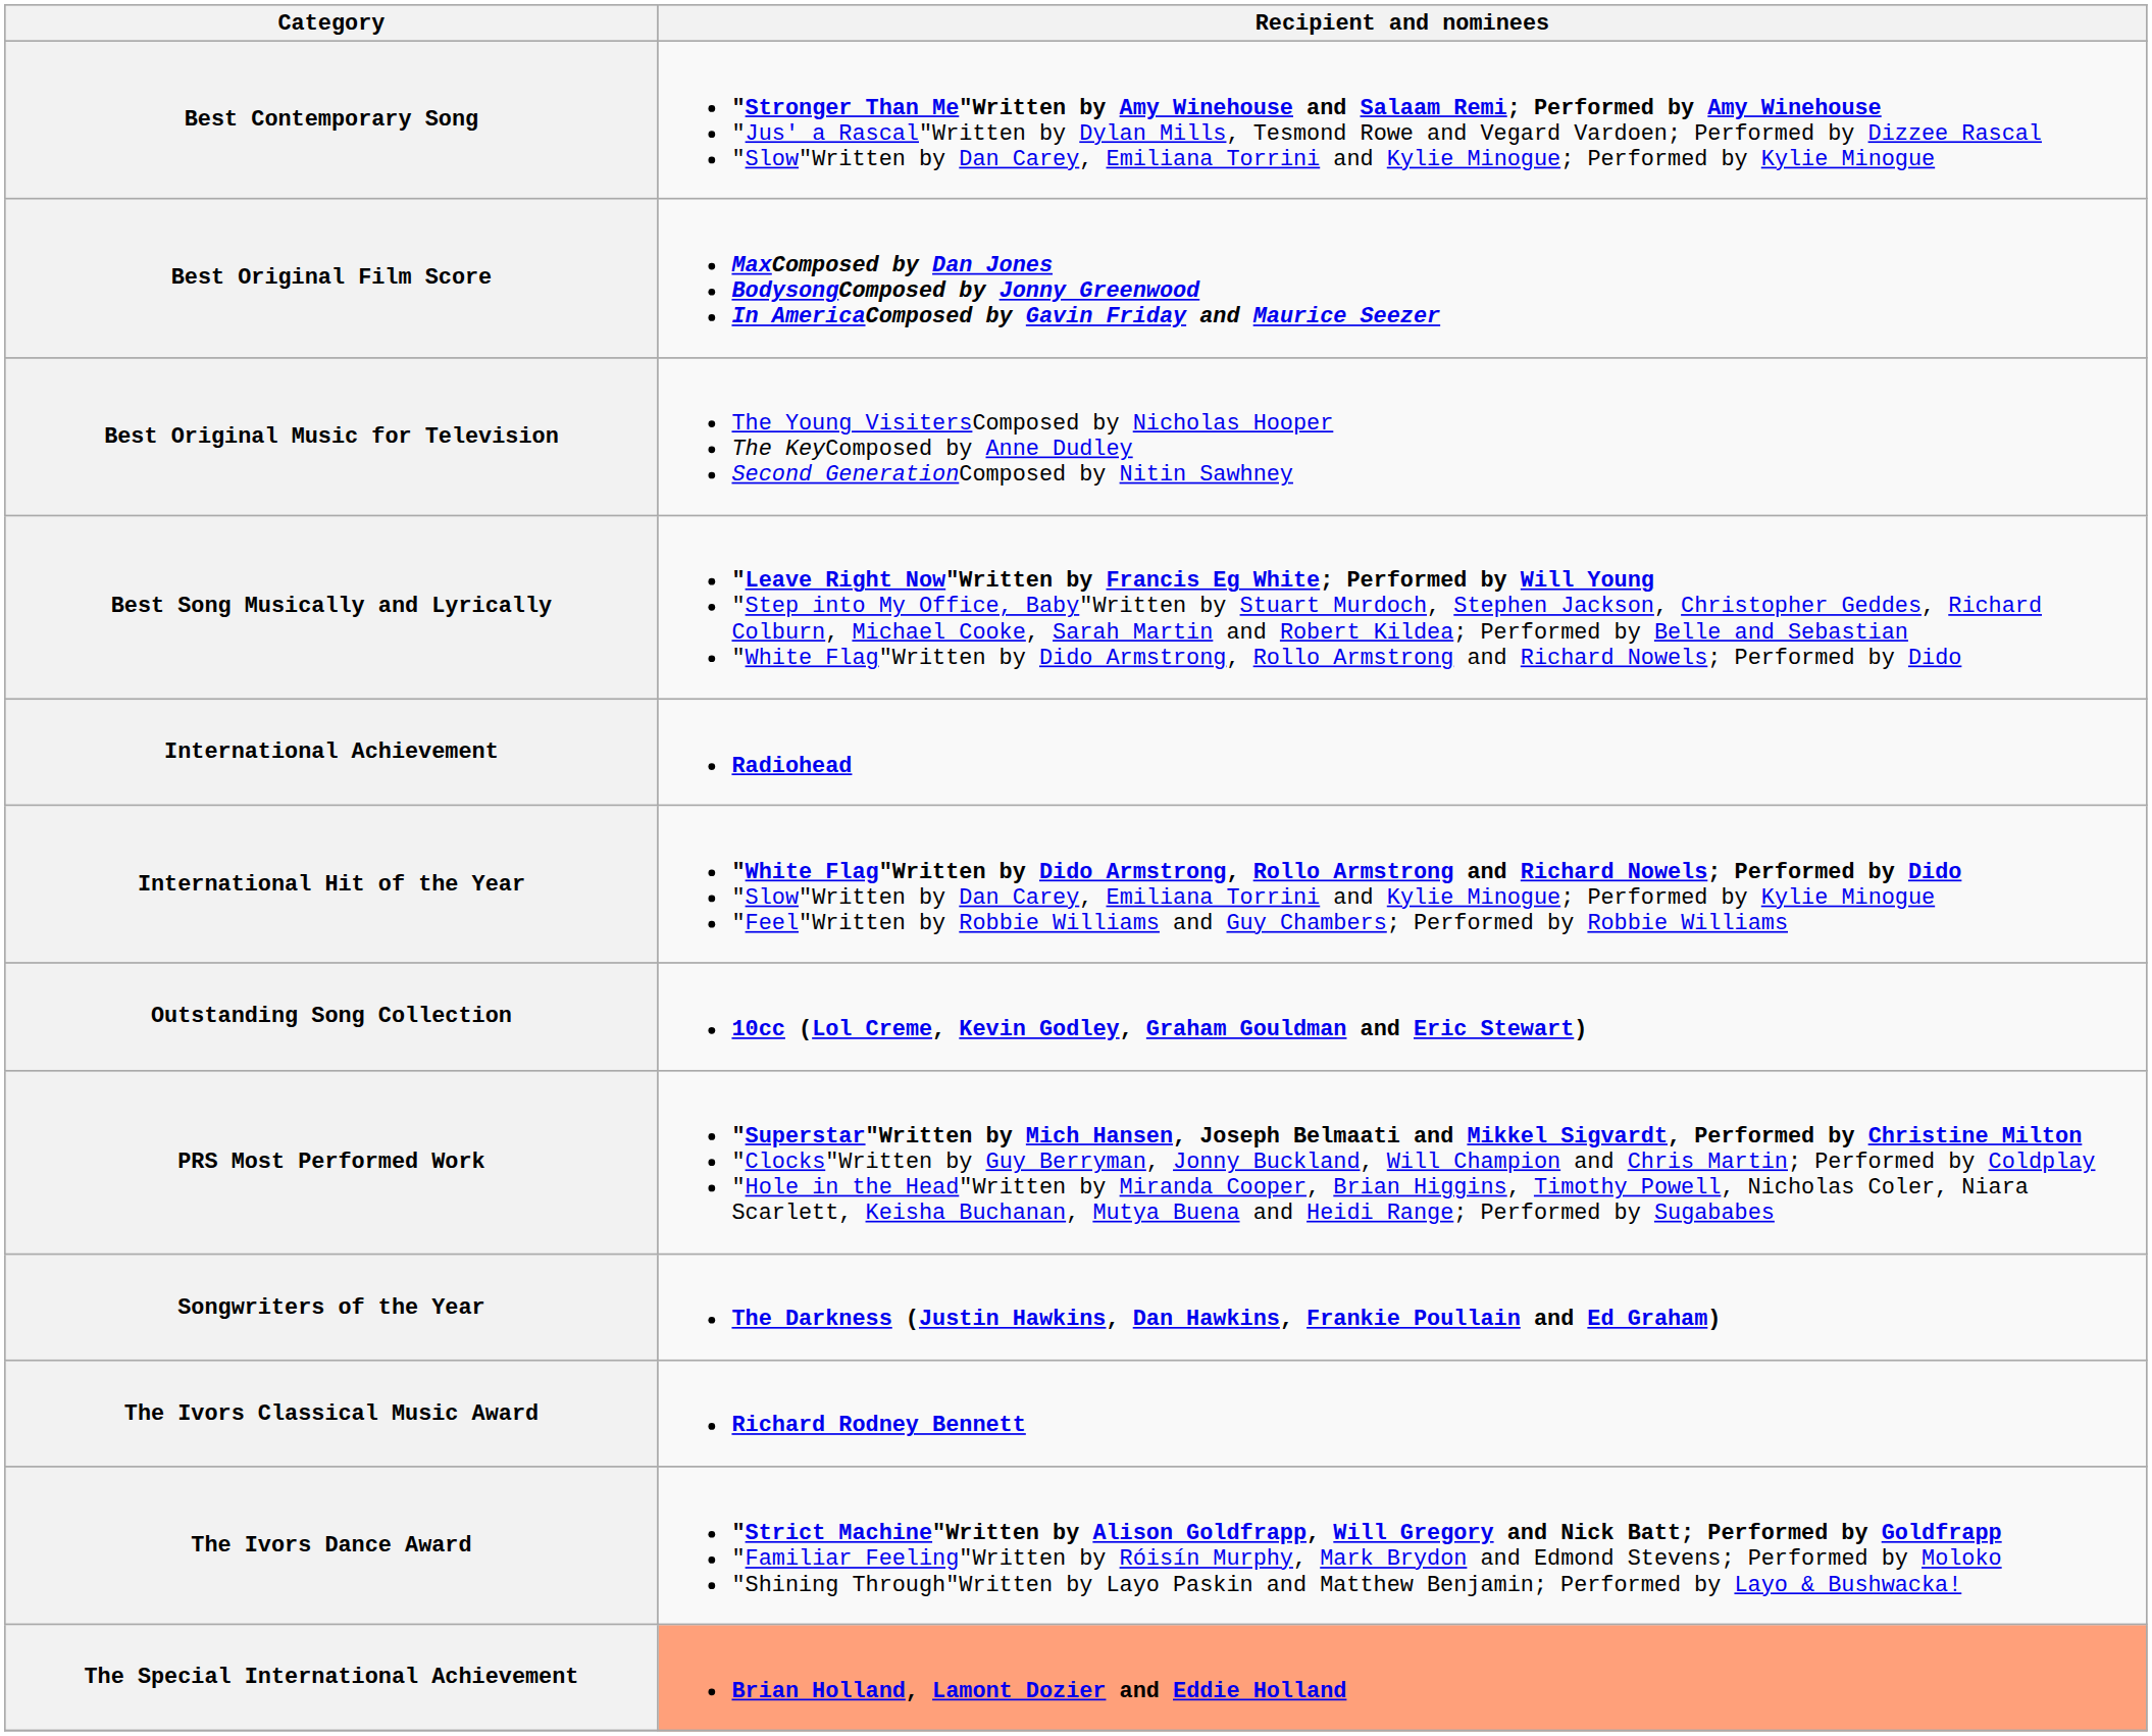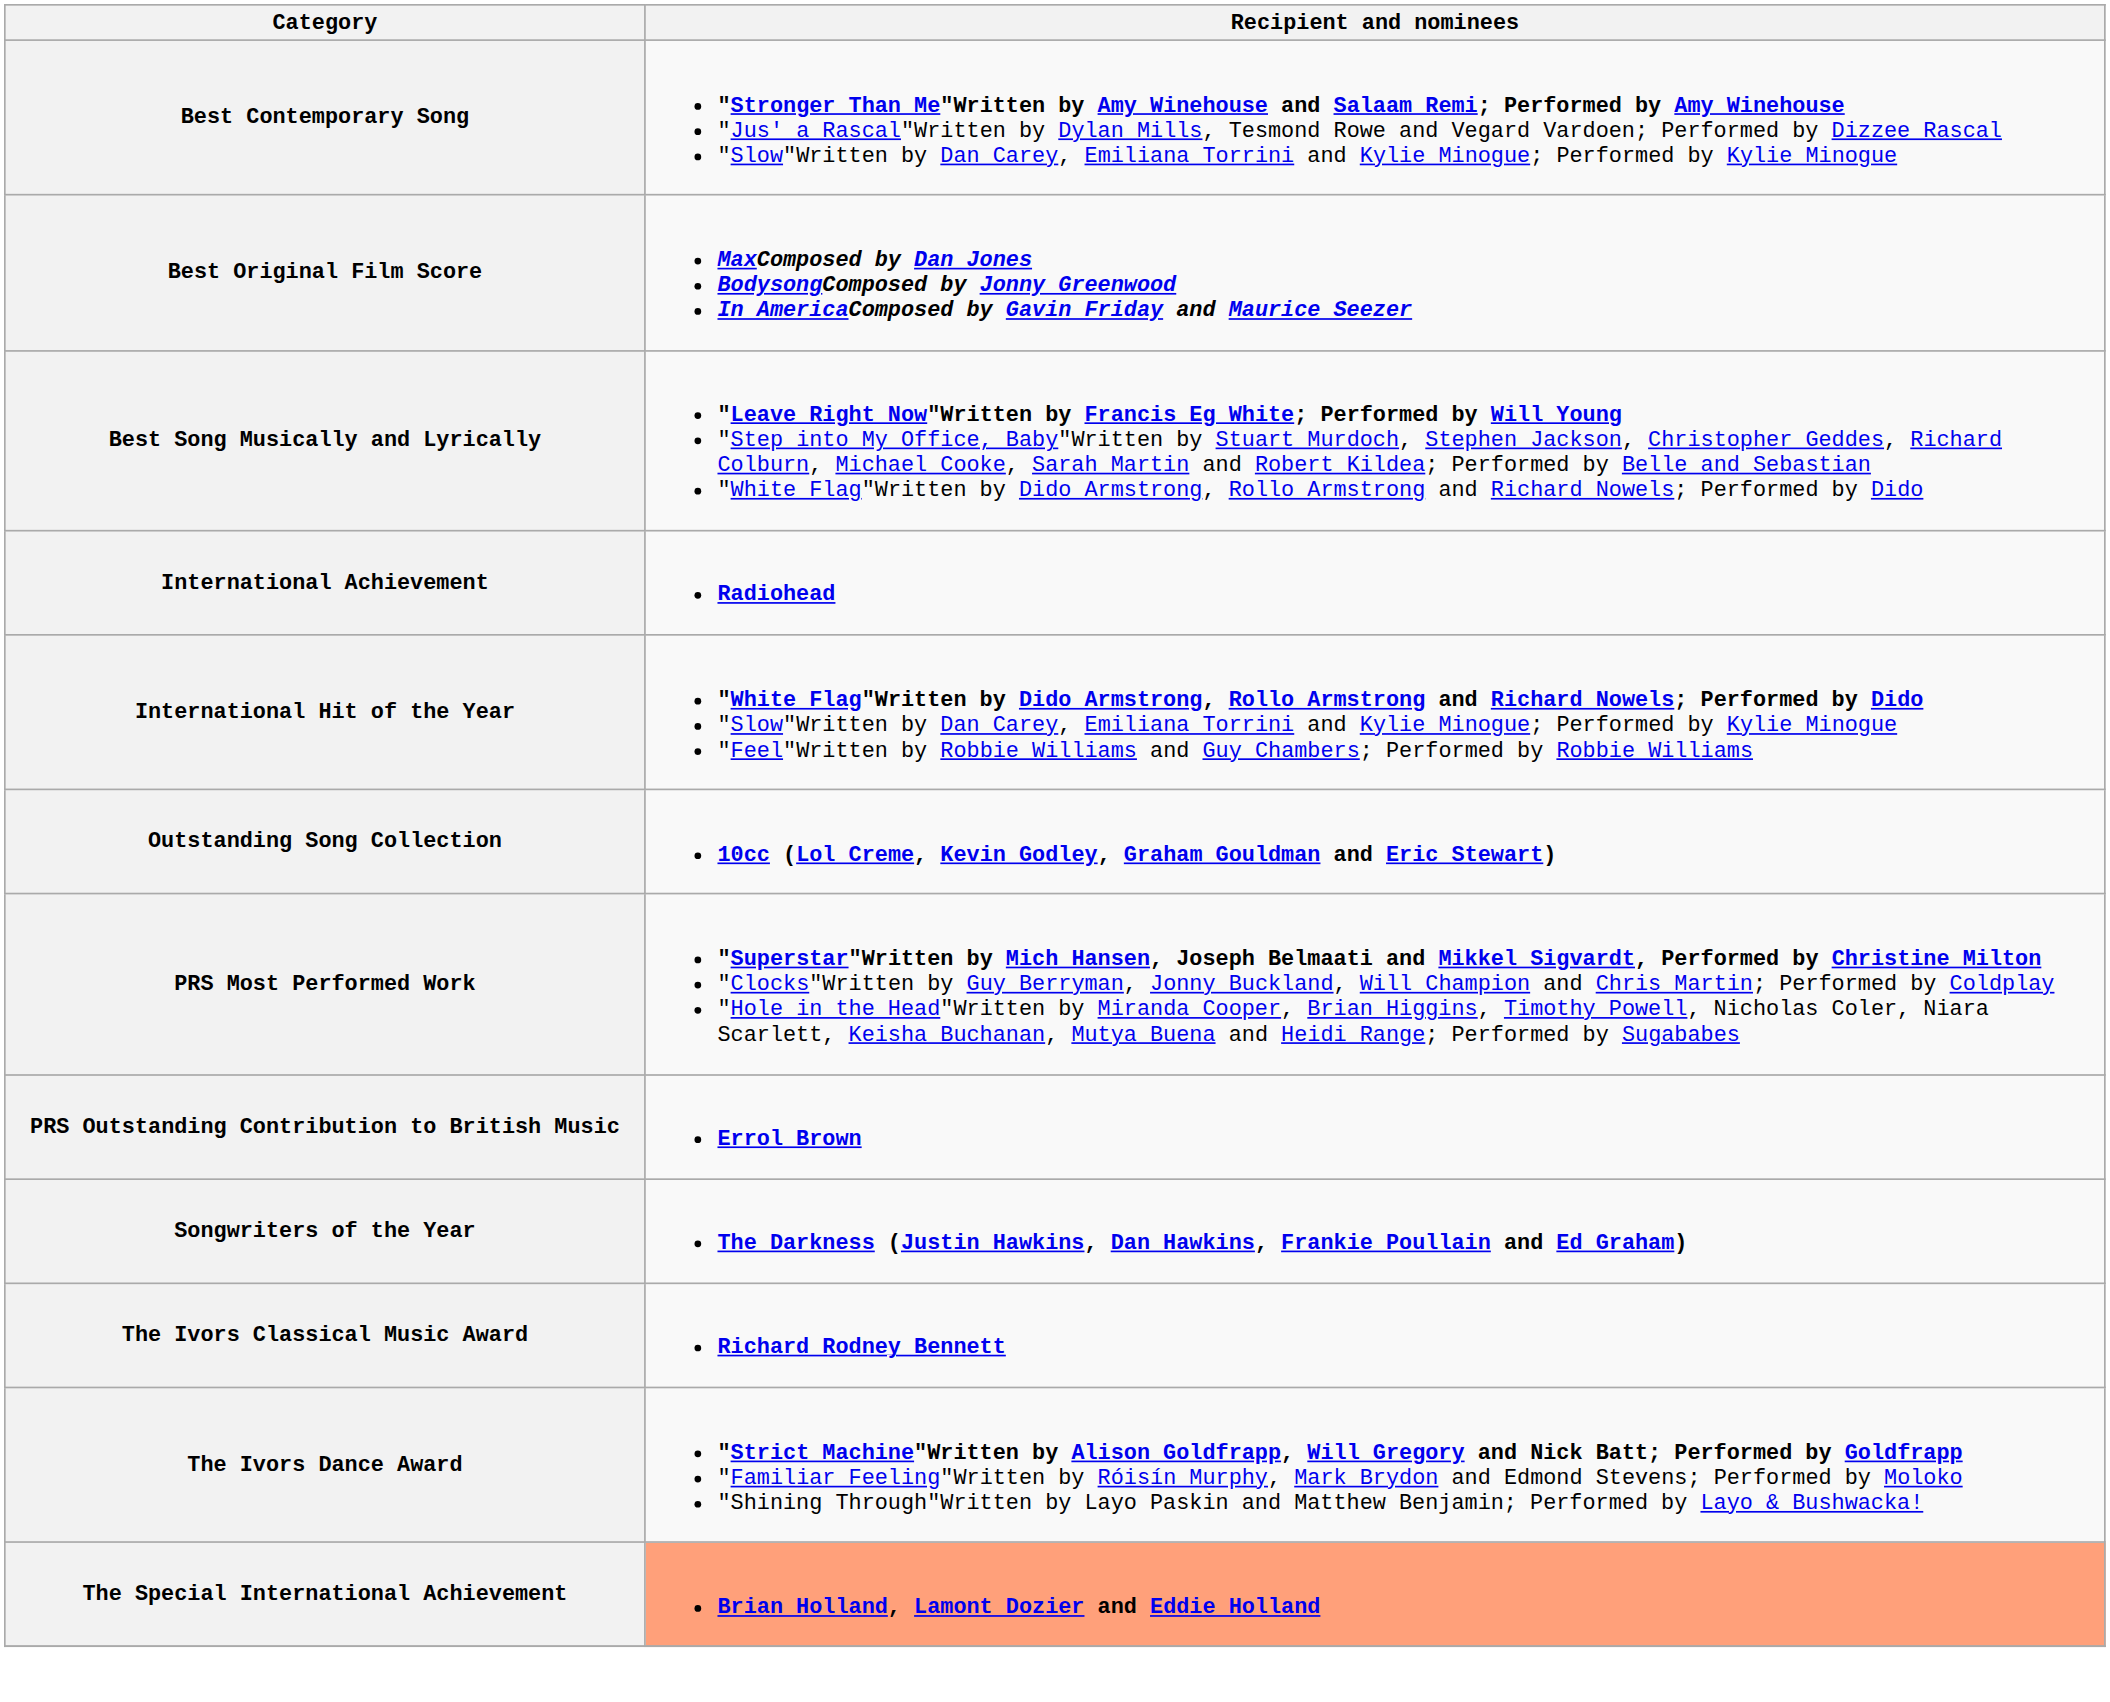 <table class="wikitable">
 <tr>
 <th width="25%">Category</th>
 <th width="57%">Recipient and nominees</th>
 </tr>
 <tr>
 <th scope="row">Best Contemporary Song</th>
 <td><br><ul><li><strong>"<a href='#'>Stronger Than Me</a>"Written by <a href='#'>Amy Winehouse</a> and <a href='#'>Salaam Remi</a>; Performed by <a href='#'>Amy Winehouse</a></strong></li><li>"<a href='#'>Jus' a Rascal</a>"Written by <a href='#'>Dylan Mills</a>, Tesmond Rowe and Vegard Vardoen; Performed by <a href='#'>Dizzee Rascal</a></li><li>"<a href='#'>Slow</a>"Written by <a href='#'>Dan Carey</a>, <a href='#'>Emiliana Torrini</a> and <a href='#'>Kylie Minogue</a>; Performed by <a href='#'>Kylie Minogue</a></li></ul></td>
 </tr>
 <tr>
 <th scope="row">Best Original Film Score</th>
 <td><br><ul><li><strong><em><a href='#'>Max</a><em>Composed by <a href='#'>Dan Jones</a><strong></li><li></em><a href='#'>Bodysong</a><em>Composed by <a href='#'>Jonny Greenwood</a></li><li></em><a href='#'>In America</a><em>Composed by <a href='#'>Gavin Friday</a> and <a href='#'>Maurice Seezer</a></li></ul></td>
-</tr>
-<tr>
-<th scope="row">Best Original Music for Television</th>
-<td><br><ul><li></em></strong><a href='#'>The Young Visiters</a></em>Composed by <a href='#'>Nicholas Hooper</a></strong></li><li><em>The Key</em>Composed by <a href='#'>Anne Dudley</a></li><li><em><a href='#'>Second Generation</a></em>Composed by <a href='#'>Nitin Sawhney</a></li></ul></td>
 </tr>
 <tr>
 <th scope="row">Best Song Musically and Lyrically</th>
 <td><br><ul><li><strong>"<a href='#'>Leave Right Now</a>"Written by <a href='#'>Francis Eg White</a>; Performed by <a href='#'>Will Young</a></strong></li><li>"<a href='#'>Step into My Office, Baby</a>"Written by <a href='#'>Stuart Murdoch</a>, <a href='#'>Stephen Jackson</a>, <a href='#'>Christopher Geddes</a>, <a href='#'>Richard Colburn</a>, <a href='#'>Michael Cooke</a>, <a href='#'>Sarah Martin</a> and <a href='#'>Robert Kildea</a>; Performed by <a href='#'>Belle and Sebastian</a></li><li>"<a href='#'>White Flag</a>"Written by <a href='#'>Dido Armstrong</a>, <a href='#'>Rollo Armstrong</a> and <a href='#'>Richard Nowels</a>; Performed by <a href='#'>Dido</a></li></ul></td>
 </tr>
 <tr>
 <th scope="row">International Achievement</th>
 <td><br><ul><li><strong><a href='#'>Radiohead</a></strong></li></ul></td>
 </tr>
 <tr>
 <th scope="row">International Hit of the Year</th>
 <td><br><ul><li><strong>"<a href='#'>White Flag</a>"Written by <a href='#'>Dido Armstrong</a>, <a href='#'>Rollo Armstrong</a> and <a href='#'>Richard Nowels</a>; Performed by <a href='#'>Dido</a></strong></li><li>"<a href='#'>Slow</a>"Written by <a href='#'>Dan Carey</a>, <a href='#'>Emiliana Torrini</a> and <a href='#'>Kylie Minogue</a>; Performed by <a href='#'>Kylie Minogue</a></li><li>"<a href='#'>Feel</a>"Written by <a href='#'>Robbie Williams</a> and <a href='#'>Guy Chambers</a>; Performed by <a href='#'>Robbie Williams</a></li></ul></td>
 </tr>
 <tr>
 <th scope="row">Outstanding Song Collection</th>
 <td><br><ul><li><strong><a href='#'>10cc</a> (<a href='#'>Lol Creme</a>, <a href='#'>Kevin Godley</a>, <a href='#'>Graham Gouldman</a> and <a href='#'>Eric Stewart</a>)</strong></li></ul></td>
 </tr>
 <tr>
 <th scope="row">PRS Most Performed Work</th>
 <td><br><ul><li><strong>"<a href='#'>Superstar</a>"Written by <a href='#'>Mich Hansen</a>, Joseph Belmaati and <a href='#'>Mikkel Sigvardt</a>, Performed by <a href='#'>Christine Milton</a></strong></li><li>"<a href='#'>Clocks</a>"Written by <a href='#'>Guy Berryman</a>, <a href='#'>Jonny Buckland</a>, <a href='#'>Will Champion</a> and <a href='#'>Chris Martin</a>; Performed by <a href='#'>Coldplay</a></li><li>"<a href='#'>Hole in the Head</a>"Written by <a href='#'>Miranda Cooper</a>, <a href='#'>Brian Higgins</a>, <a href='#'>Timothy Powell</a>, Nicholas Coler, Niara Scarlett, <a href='#'>Keisha Buchanan</a>, <a href='#'>Mutya Buena</a> and <a href='#'>Heidi Range</a>; Performed by <a href='#'>Sugababes</a></li></ul></td>
 </tr>
 <tr>
+<th scope="row">PRS Outstanding Contribution to British Music</th>
+<td><br><ul><li><strong><a href='#'>Errol Brown</a></strong></li></ul></td>
+</tr>
+<tr>
 <th scope="row">Songwriters of the Year</th>
 <td><br><ul><li><strong><a href='#'>The Darkness</a> (<a href='#'>Justin Hawkins</a>, <a href='#'>Dan Hawkins</a>, <a href='#'>Frankie Poullain</a> and <a href='#'>Ed Graham</a>)</strong></li></ul></td>
 </tr>
 <tr>
 <th scope="row">The Ivors Classical Music Award</th>
 <td><br><ul><li><strong><a href='#'>Richard Rodney Bennett</a></strong></li></ul></td>
 </tr>
 <tr>
 <th scope="row">The Ivors Dance Award</th>
 <td><br><ul><li><strong>"<a href='#'>Strict Machine</a>"Written by <a href='#'>Alison Goldfrapp</a>, <a href='#'>Will Gregory</a> and Nick Batt; Performed by <a href='#'>Goldfrapp</a></strong></li><li>"<a href='#'>Familiar Feeling</a>"Written by <a href='#'>Róisín Murphy</a>, <a href='#'>Mark Brydon</a> and Edmond Stevens; Performed by <a href='#'>Moloko</a></li><li>"Shining Through"Written by Layo Paskin and Matthew Benjamin; Performed by <a href='#'>Layo & Bushwacka!</a></li></ul></td>
 </tr>
 <tr>
 <th scope="row">The Special International Achievement</th>
 <td style="background: lightsalmon;"><br><ul><li><strong><a href='#'>Brian Holland</a>, <a href='#'>Lamont Dozier</a> and <a href='#'>Eddie Holland</a></strong></li></ul></td>
 </tr>
 <tr>
 </tr>
 </table>
